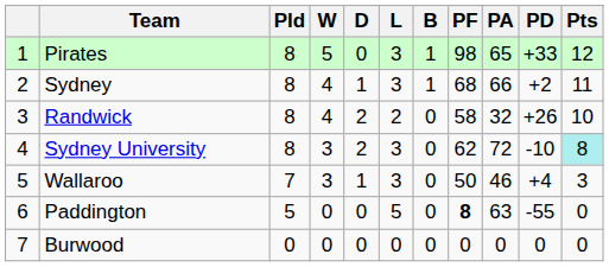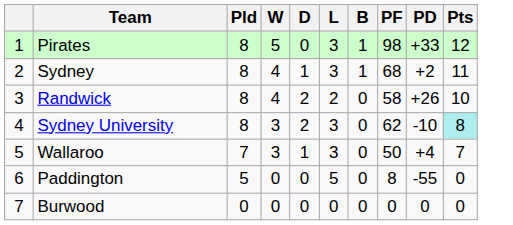 <table class="wikitable" style="text-align:center;">
 <tr>
 <th width="20" abbr="Position"></th>
 <th width="175">Team</th>
 <th width="20" abbr="Played">Pld</th>
 <th width="20" abbr="Won">W</th>
 <th width="20" abbr="Drawn">D</th>
 <th width="20" abbr="Lost">L</th>
 <th width="20" abbr="Bye">B</th>
 <th width="20" abbr="Points for">PF</th>
-<th width="20" abbr="Points against">PA</th>
 <th width="20" abbr="Points difference">PD</th>
 <th width="20" abbr="Points">Pts</th>
 </tr>
 <tr style="background: #ccffcc;">
 <td>1</td>
 <td style="text-align:left;"> Pirates</td>
 <td>8</td>
 <td>5</td>
 <td>0</td>
 <td>3</td>
 <td>1</td>
 <td>98</td>
-<td>65</td>
 <td>+33</td>
 <td>12</td>
 </tr>
 <tr>
 <td>2</td>
 <td style="text-align:left;">Sydney</td>
 <td>8</td>
 <td>4</td>
 <td>1</td>
 <td>3</td>
 <td>1</td>
 <td>68</td>
-<td>66</td>
 <td>+2</td>
 <td>11</td>
 </tr>
 <tr>
 <td>3</td>
 <td style="text-align:left;"> <a href='#'>Randwick</a></td>
 <td>8</td>
 <td>4</td>
 <td>2</td>
 <td>2</td>
 <td>0</td>
 <td>58</td>
-<td>32</td>
 <td>+26</td>
 <td>10</td>
 </tr>
 <tr>
 <td>4</td>
 <td style="text-align:left;"> <a href='#'>Sydney University</a></td>
 <td>8</td>
 <td>3</td>
 <td>2</td>
 <td>3</td>
 <td>0</td>
 <td>62</td>
-<td>72</td>
 <td>-10</td>
 <td style="background: paleturquoise;">8</td>
 </tr>
 <tr>
 <td>5</td>
 <td style="text-align:left;"> Wallaroo</td>
 <td>7</td>
 <td>3</td>
 <td>1</td>
 <td>3</td>
 <td>0</td>
 <td>50</td>
-<td>46</td>
 <td>+4</td>
-<td>3</td>
+<td>7</td>
 </tr>
 <tr>
 <td>6</td>
 <td style="text-align:left;"> Paddington</td>
 <td>5</td>
 <td>0</td>
 <td>0</td>
 <td>5</td>
 <td>0</td>
-<td><strong>8</strong></td>
-<td>63</td>
+<td>8</td>
 <td>-55</td>
 <td>0</td>
 </tr>
 <tr>
 <td>7</td>
 <td style="text-align:left;">Burwood</td>
 <td>0</td>
 <td>0</td>
 <td>0</td>
 <td>0</td>
 <td>0</td>
 <td>0</td>
 <td>0</td>
 <td>0</td>
-<td>0</td>
 </tr>
 </table>
